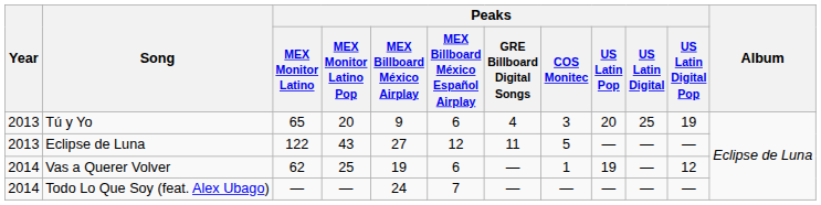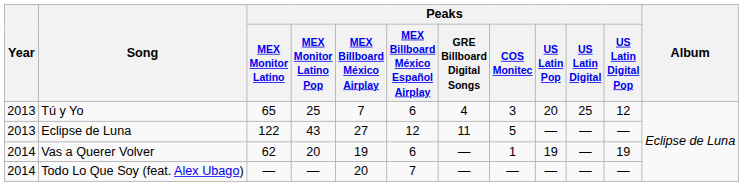 <table class="wikitable">
 <tr>
 <th rowspan="2">Year</th>
 <th rowspan="2">Song</th>
 <th colspan="9">Peaks</th>
 <th rowspan="2">Album</th>
 </tr>
 <tr>
 <th align="center" width="30"><small><a href='#'>MEX Monitor Latino</a></small></th>
 <th align="center" width="30"><small><a href='#'>MEX Monitor Latino Pop</a></small></th>
 <th align="center" width="30"><small><a href='#'>MEX Billboard México Airplay</a></small></th>
 <th align="center" width="30"><small><a href='#'>MEX Billboard México Español Airplay</a></small></th>
 <th align="center" width="30"><small>GRE Billboard Digital Songs</small></th>
 <th align="center" width="30"><small><a href='#'>COS Monitec</a></small></th>
 <th align="center" width="30"><small><a href='#'>US Latin Pop</a></small></th>
 <th align="center" width="30"><small><a href='#'>US Latin Digital</a></small></th>
 <th align="center" width="30"><small><a href='#'>US Latin Digital Pop</a></small></th>
 </tr>
 <tr>
 <td>2013</td>
 <td>Tú y Yo</td>
 <td align="center">65</td>
-<td align="center">20</td>
-<td align="center">9</td>
+<td align="center">25</td>
+<td align="center">7</td>
 <td align="center">6</td>
 <td align="center">4</td>
 <td align="center">3</td>
 <td align="center">20</td>
 <td align="center">25</td>
-<td align="center">19</td>
+<td align="center">12</td>
 <td rowspan="4" align="center"><em>Eclipse de Luna</em></td>
 </tr>
 <tr>
 <td>2013</td>
 <td>Eclipse de Luna</td>
 <td align="center">122</td>
 <td align="center">43</td>
 <td align="center">27</td>
 <td align="center">12</td>
 <td align="center">11</td>
 <td align="center">5</td>
 <td align="center">—</td>
 <td align="center">—</td>
 <td align="center">—</td>
 </tr>
 <tr>
 <td>2014</td>
 <td>Vas a Querer Volver</td>
 <td align="center">62</td>
-<td align="center">25</td>
+<td align="center">20</td>
 <td align="center">19</td>
 <td align="center">6</td>
 <td align="center">—</td>
 <td align="center">1</td>
 <td align="center">19</td>
 <td align="center">—</td>
-<td align="center">12</td>
+<td align="center">19</td>
 </tr>
 <tr>
 <td>2014</td>
 <td>Todo Lo Que Soy (feat. <a href='#'>Alex Ubago</a>)</td>
 <td align="center">—</td>
 <td align="center">—</td>
-<td align="center">24</td>
+<td align="center">20</td>
 <td align="center">7</td>
 <td align="center">—</td>
 <td align="center">—</td>
 <td align="center">—</td>
 <td align="center">—</td>
 <td align="center">—</td>
 </tr>
 </table>
